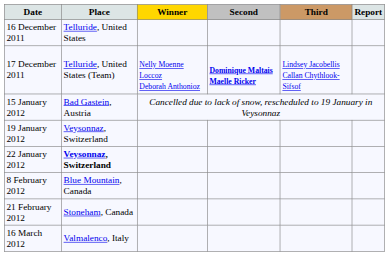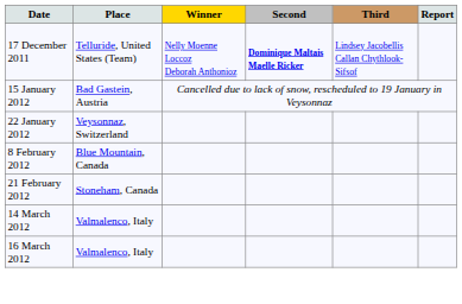 <table bgcolor="#f7f8ff" cellpadding="3" cellspacing="0" border="1" style="font-size: 95%; border: gray solid 1px; border-collapse: collapse;">
 <tr bgcolor="#CCCCCC">
 <td align="center" bgcolor="#DCE5E5" width="150"><strong>Date</strong></td>
 <td align="center" bgcolor="#DCE5E5" width="220"><strong>Place</strong></td>
 <td align="center" bgcolor="gold" width="250"><strong>Winner</strong></td>
 <td align="center" bgcolor="silver" width="250"><strong>Second</strong></td>
 <td align="center" bgcolor="CC9966" width="250"><strong>Third</strong></td>
 <td align="center" bgcolor="#DCE5E5"><strong>Report</strong></td>
-</tr>
-<tr align="left">
-<td>16 December 2011</td>
-<td> <a href='#'>Telluride</a>, United States</td>
-<td></td>
-<td></td>
-<td></td>
-<td></td>
 </tr>
 <tr align="left">
 <td>17 December 2011</td>
 <td> <a href='#'>Telluride</a>, United States (Team)</td>
 <td><br><small><a href='#'>Nelly Moenne Loccoz</a><br><a href='#'>Deborah Anthonioz</a></small></td>
 <td><strong><small><br><a href='#'>Dominique Maltais</a><br><a href='#'>Maelle Ricker</a></small></strong></td>
 <td><br><small><a href='#'>Lindsey Jacobellis</a><br><a href='#'>Callan Chythlook-Sifsof</a></small></td>
 <td></td>
 </tr>
 <tr align="left">
 <td>15 January 2012</td>
 <td> <a href='#'>Bad Gastein</a>, Austria</td>
 <td colspan="4" align="center"><em>Cancelled due to lack of snow, rescheduled to 19 January in Veysonnaz</em></td>
 </tr>
 <tr align="left">
-<td>19 January 2012</td>
+<td>22 January 2012</td>
 <td> <a href='#'>Veysonnaz</a>, Switzerland</td>
-<td></td>
-<td></td>
-<td></td>
-<td></td>
-</tr>
-<tr align="left">
-<td>22 January 2012</td>
-<td><strong> <a href='#'>Veysonnaz</a>, Switzerland</strong></td>
 <td></td>
 <td></td>
 <td></td>
 <td></td>
 </tr>
 <tr align="left">
 <td>8 February 2012</td>
 <td> <a href='#'>Blue Mountain</a>, Canada</td>
 <td></td>
 <td></td>
 <td></td>
 <td></td>
 </tr>
 <tr align="left">
 <td>21 February 2012</td>
 <td> <a href='#'>Stoneham</a>, Canada</td>
 <td></td>
 <td></td>
 <td></td>
 <td></td>
 </tr>
 <tr align="left">
+<td>14 March 2012</td>
+<td> <a href='#'>Valmalenco</a>, Italy</td>
+<td></td>
+<td></td>
+<td></td>
+<td></td>
+</tr>
+<tr align="left">
 <td>16 March 2012</td>
 <td> <a href='#'>Valmalenco</a>, Italy</td>
 <td></td>
 <td></td>
 <td></td>
 <td></td>
 </tr>
 </table>
